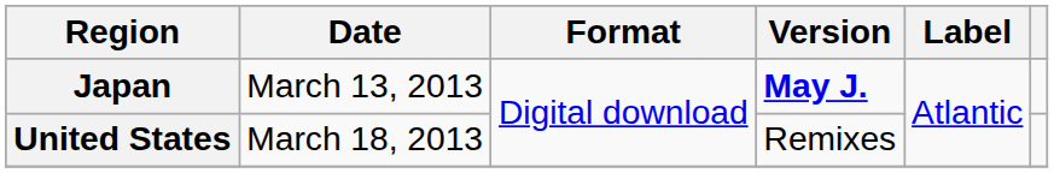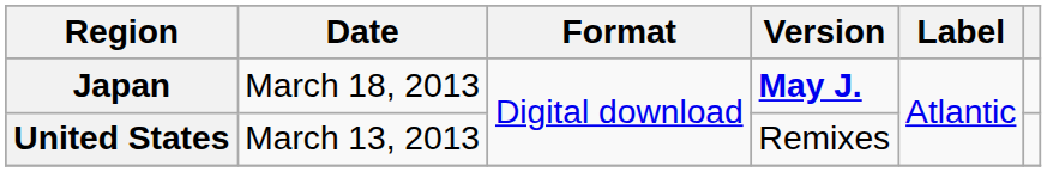 <table class="wikitable plainrowheaders">
 <tr>
 <th scope="col">Region</th>
 <th scope="col">Date</th>
 <th scope="col">Format</th>
 <th scope="col">Version</th>
 <th scope="col">Label</th>
 <th scope="col"></th>
 </tr>
 <tr>
 <th scope="row">Japan</th>
-<td>March 13, 2013</td>
+<td>March 18, 2013</td>
 <td rowspan="2"><a href='#'>Digital download</a></td>
 <td><strong><a href='#'>May J.</a></strong></td>
 <td rowspan="2"><a href='#'>Atlantic</a></td>
 <td align="center"></td>
 </tr>
 <tr>
 <th scope="row">United States</th>
-<td>March 18, 2013</td>
+<td>March 13, 2013</td>
 <td>Remixes</td>
 <td align="center"></td>
 </tr>
 <tr>
 </tr>
 </table>
